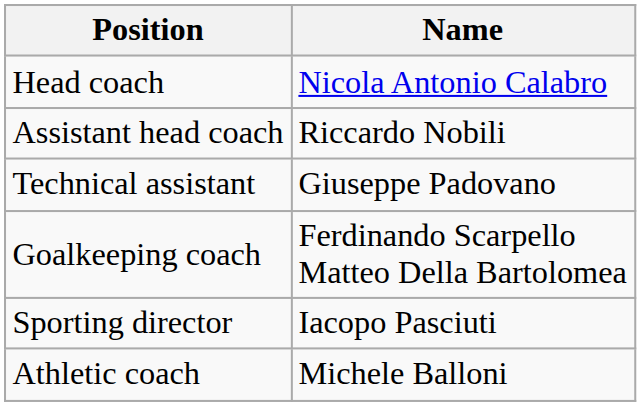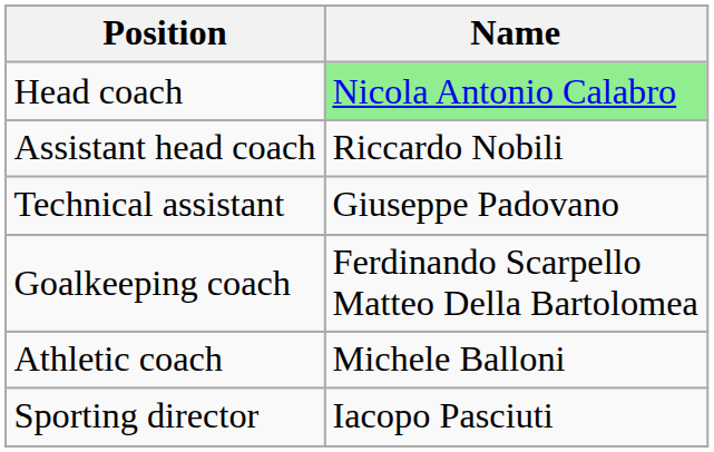 <table class="wikitable">
 <tr>
 <th>Position</th>
 <th>Name</th>
 </tr>
 <tr>
 <td>Head coach</td>
-<td> <a href='#'>Nicola Antonio Calabro</a></td>
+<td style="background: lightgreen;"> <a href='#'>Nicola Antonio Calabro</a></td>
 </tr>
 <tr>
 <td>Assistant head coach</td>
 <td> Riccardo Nobili</td>
 </tr>
 <tr>
 <td>Technical assistant</td>
 <td> Giuseppe Padovano</td>
 </tr>
 <tr>
 <td>Goalkeeping coach</td>
 <td> Ferdinando Scarpello <br>  Matteo Della Bartolomea</td>
 </tr>
 <tr>
+<td>Athletic coach</td>
+<td> Michele Balloni</td>
+</tr>
+<tr>
 <td>Sporting director</td>
 <td> Iacopo Pasciuti</td>
 </tr>
-<tr>
-<td>Athletic coach</td>
-<td> Michele Balloni</td>
-</tr>
 </table>
